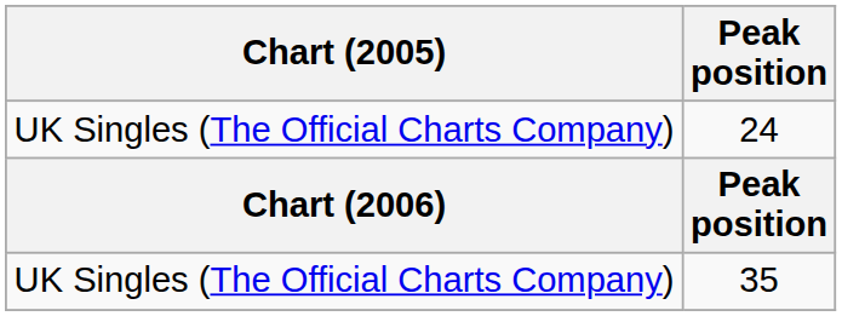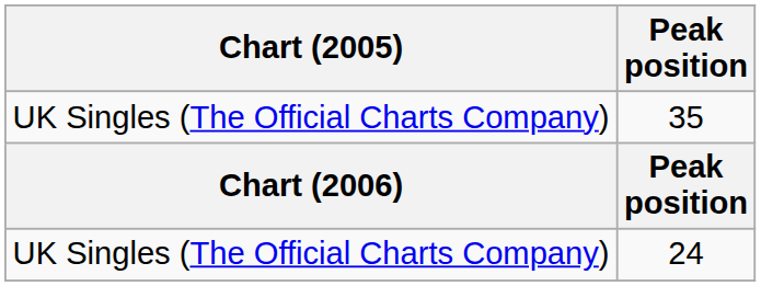 <table class="wikitable sortable">
 <tr>
 <th>Chart (2005)</th>
 <th>Peak<br>position</th>
 </tr>
 <tr>
 <td>UK Singles (<a href='#'>The Official Charts Company</a>)</td>
-<td align="center">24</td>
+<td align="center">35</td>
 </tr>
 <tr>
 <th>Chart (2006)</th>
 <th align="center">Peak<br>position</th>
 </tr>
 <tr>
 <td>UK Singles (<a href='#'>The Official Charts Company</a>)</td>
-<td align="center">35</td>
+<td align="center">24</td>
 </tr>
 </table>
